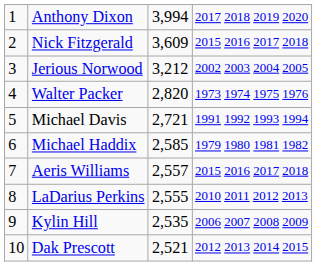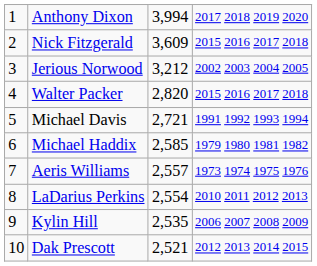 <table class="wikitable">
 <tr>
 </tr>
 <tr>
 <td>1</td>
 <td><a href='#'>Anthony Dixon</a></td>
 <td>3,994</td>
 <td style="font-size:80%;"><a href='#'>2017</a> <a href='#'>2018</a> <a href='#'>2019</a> <a href='#'>2020</a></td>
 </tr>
 <tr>
 <td>2</td>
 <td><a href='#'>Nick Fitzgerald</a></td>
 <td>3,609</td>
 <td style="font-size:80%;"><a href='#'>2015</a> <a href='#'>2016</a> <a href='#'>2017</a> <a href='#'>2018</a></td>
 </tr>
 <tr>
 <td>3</td>
 <td><a href='#'>Jerious Norwood</a></td>
 <td>3,212</td>
 <td style="font-size:80%;"><a href='#'>2002</a> <a href='#'>2003</a> <a href='#'>2004</a> <a href='#'>2005</a></td>
 </tr>
 <tr>
 <td>4</td>
 <td><a href='#'>Walter Packer</a></td>
 <td>2,820</td>
-<td style="font-size:80%;"><a href='#'>1973</a> <a href='#'>1974</a> <a href='#'>1975</a> <a href='#'>1976</a></td>
+<td style="font-size:80%;"><a href='#'>2015</a> <a href='#'>2016</a> <a href='#'>2017</a> <a href='#'>2018</a></td>
 </tr>
 <tr>
 <td>5</td>
 <td>Michael Davis</td>
 <td>2,721</td>
 <td style="font-size:80%;"><a href='#'>1991</a> <a href='#'>1992</a> <a href='#'>1993</a> <a href='#'>1994</a></td>
 </tr>
 <tr>
 <td>6</td>
 <td><a href='#'>Michael Haddix</a></td>
 <td>2,585</td>
 <td style="font-size:80%;"><a href='#'>1979</a> <a href='#'>1980</a> <a href='#'>1981</a> <a href='#'>1982</a></td>
 </tr>
 <tr>
 <td>7</td>
 <td><a href='#'>Aeris Williams</a></td>
 <td>2,557</td>
-<td style="font-size:80%;"><a href='#'>2015</a> <a href='#'>2016</a> <a href='#'>2017</a> <a href='#'>2018</a></td>
+<td style="font-size:80%;"><a href='#'>1973</a> <a href='#'>1974</a> <a href='#'>1975</a> <a href='#'>1976</a></td>
 </tr>
 <tr>
 <td>8</td>
 <td><a href='#'>LaDarius Perkins</a></td>
-<td>2,555</td>
+<td>2,554</td>
 <td style="font-size:80%;"><a href='#'>2010</a> <a href='#'>2011</a> <a href='#'>2012</a> <a href='#'>2013</a></td>
 </tr>
 <tr>
 <td>9</td>
 <td><a href='#'>Kylin Hill</a></td>
 <td>2,535</td>
 <td style="font-size:80%;"><a href='#'>2006</a> <a href='#'>2007</a> <a href='#'>2008</a> <a href='#'>2009</a></td>
 </tr>
 <tr>
 <td>10</td>
 <td><a href='#'>Dak Prescott</a></td>
 <td>2,521</td>
 <td style="font-size:80%;"><a href='#'>2012</a> <a href='#'>2013</a> <a href='#'>2014</a> <a href='#'>2015</a></td>
 </tr>
 </table>
